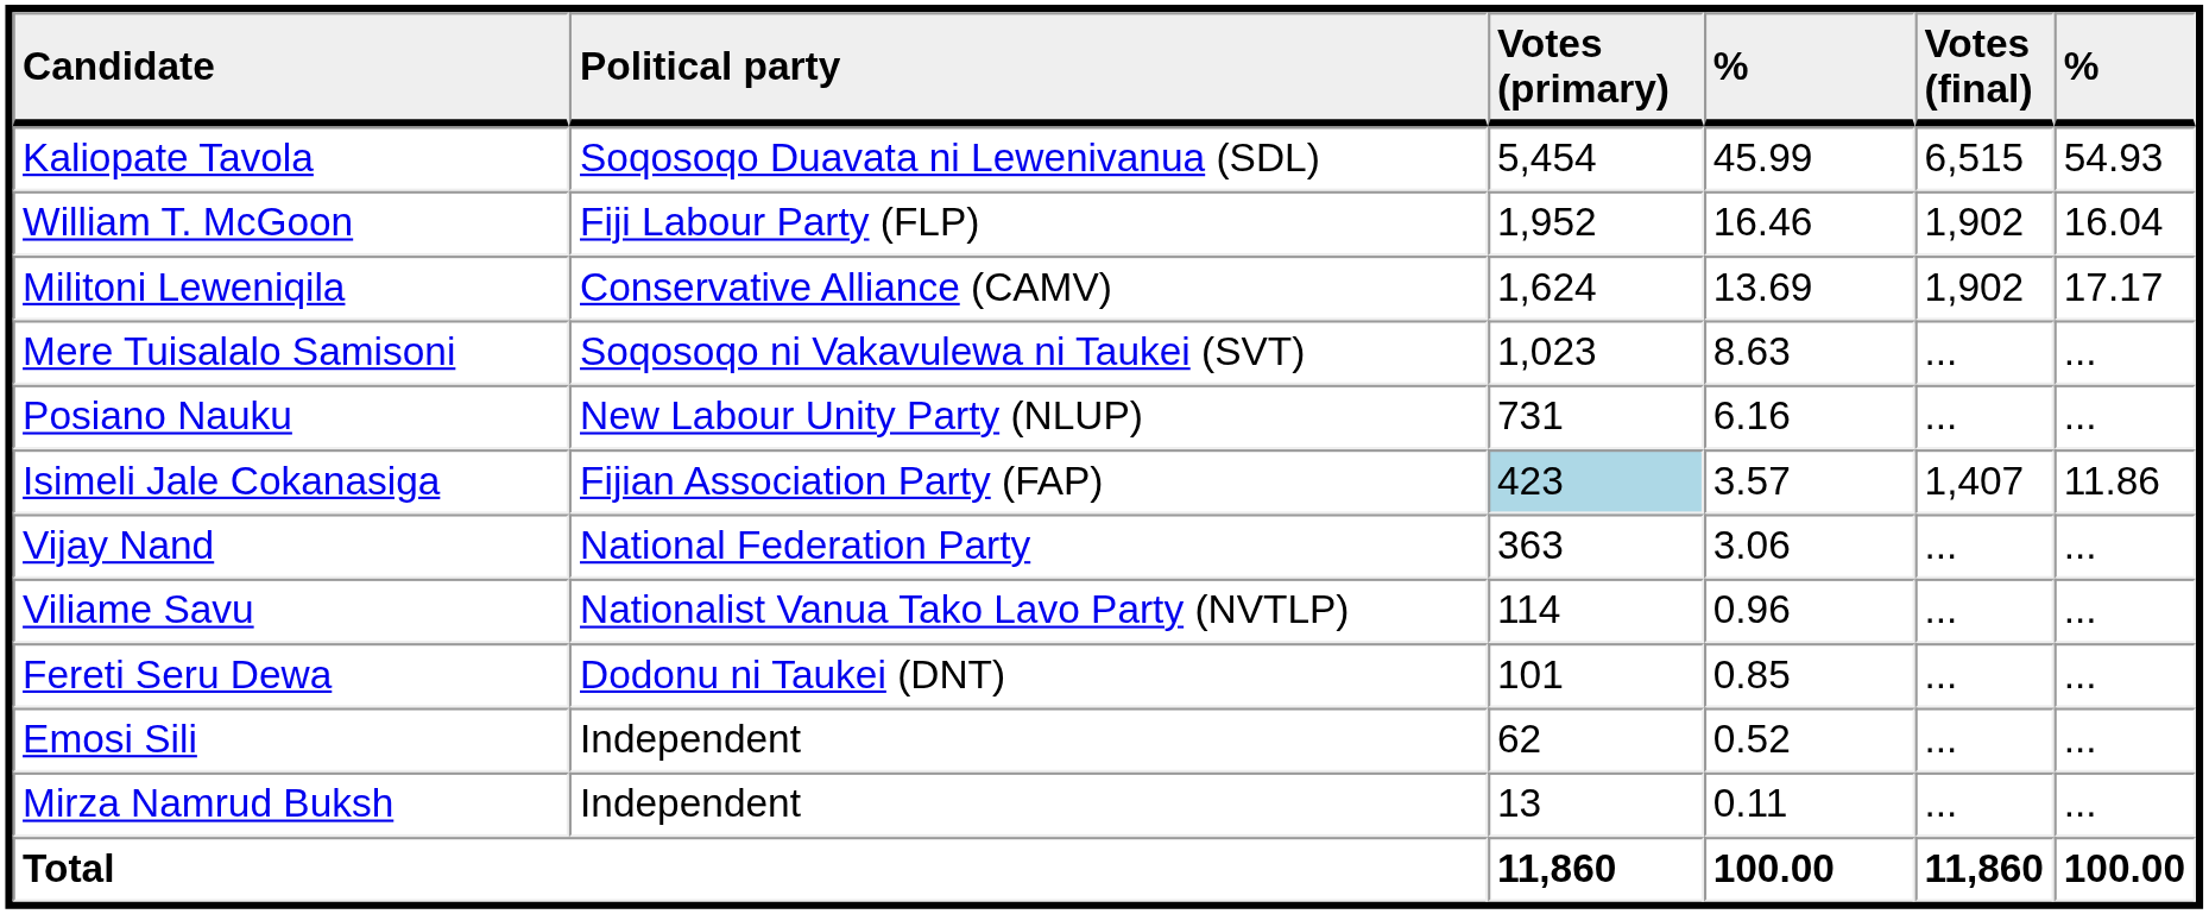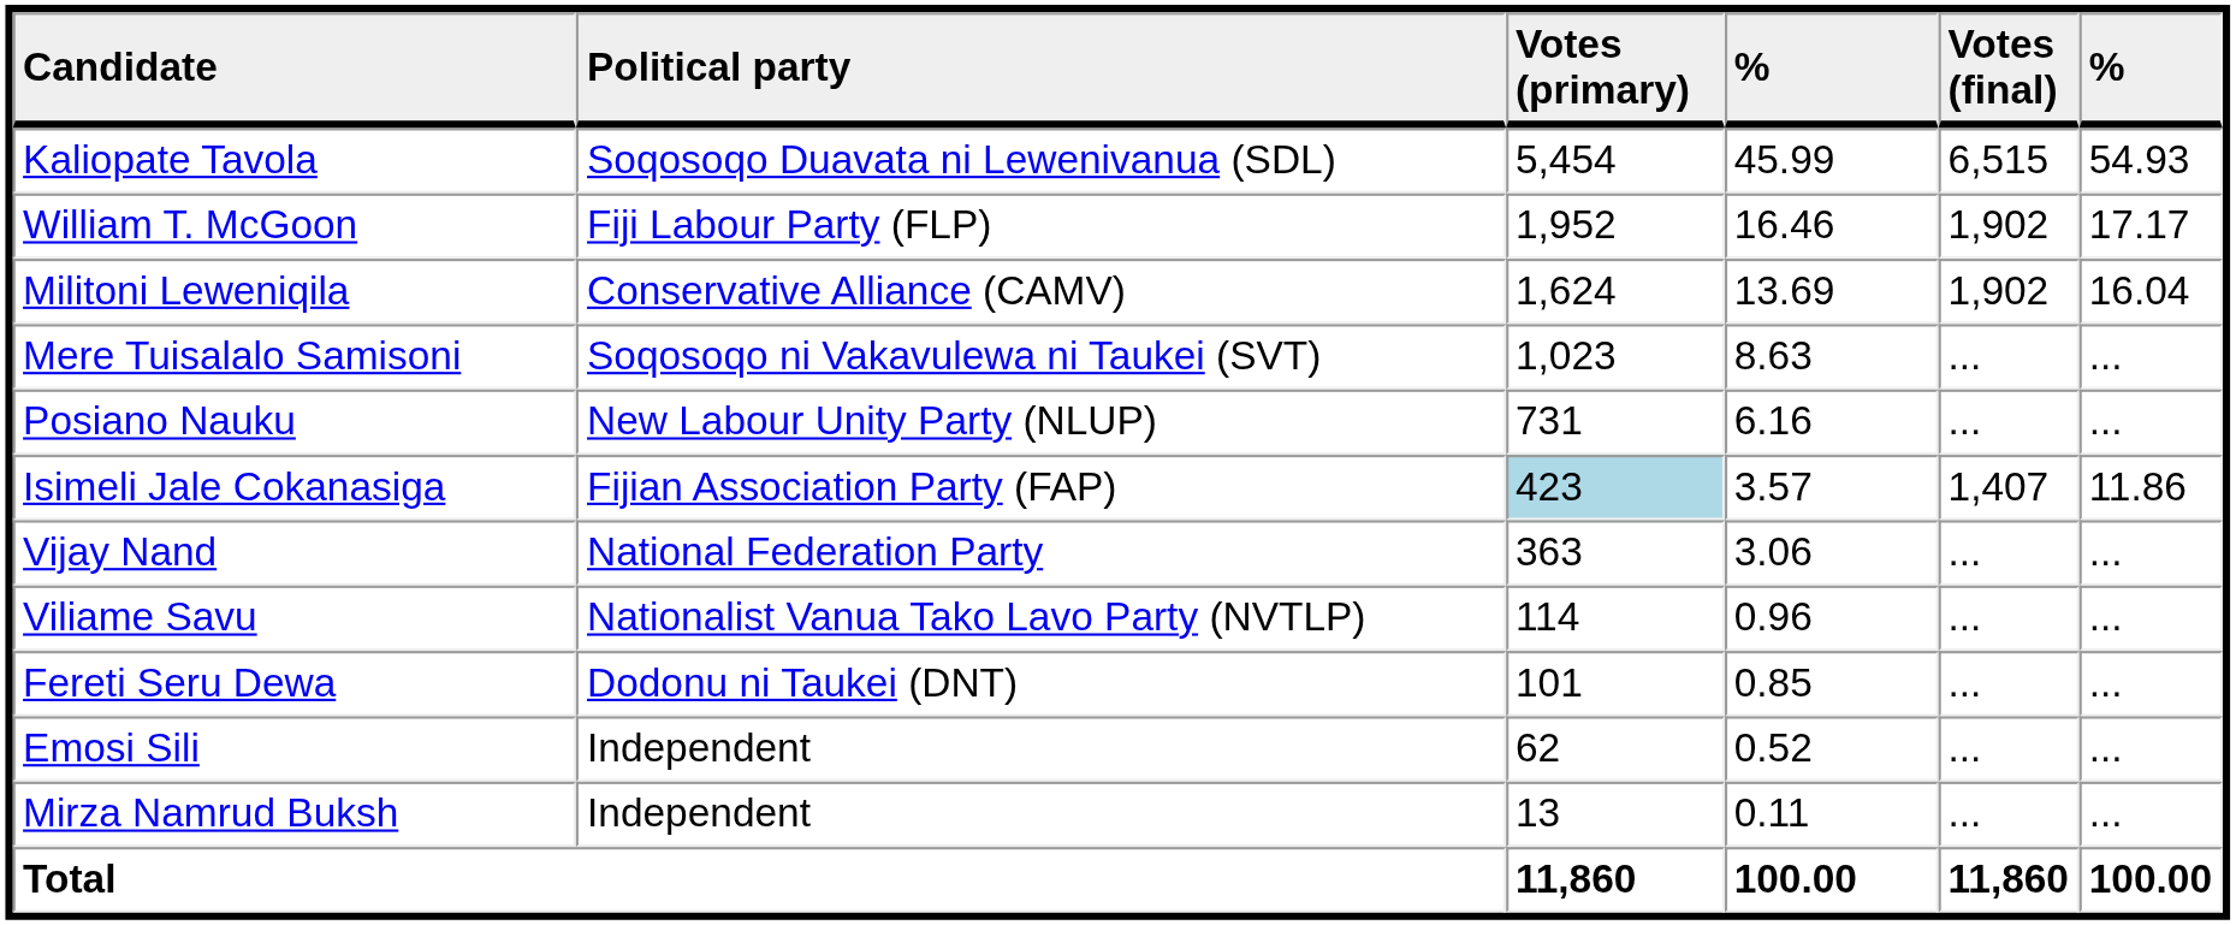 <table table width="70%" border="1" align="center" cellpadding=3 cellspacing=0 style="margin:5px; border:3px solid;">
 <tr>
 <td td width="27%" style="border-bottom:3px solid; background:#efefef;"><strong>Candidate</strong></td>
 <td td width="45%" style="border-bottom:3px solid; background:#efefef;"><strong>Political party</strong></td>
 <td td width="10%" style="border-bottom:3px solid; background:#efefef;"><strong>Votes<br>(primary)</strong></td>
 <td td width="10%" style="border-bottom:3px solid; background:#efefef;"><strong>%</strong></td>
 <td td width="4%" style="border-bottom:3px solid; background:#efefef;"><strong>Votes<br>(final)</strong></td>
 <td td width="4%" style="border-bottom:3px solid; background:#efefef;"><strong>%</strong></td>
 </tr>
 <tr>
 <td><a href='#'>Kaliopate Tavola</a></td>
 <td><a href='#'>Soqosoqo Duavata ni Lewenivanua</a> (SDL)</td>
 <td>5,454</td>
 <td>45.99</td>
 <td>6,515</td>
 <td>54.93</td>
 </tr>
 <tr>
 <td><a href='#'>William T. McGoon</a></td>
 <td><a href='#'>Fiji Labour Party</a> (FLP)</td>
 <td>1,952</td>
 <td>16.46</td>
 <td>1,902</td>
-<td>16.04</td>
+<td>17.17</td>
 </tr>
 <tr>
 <td><a href='#'>Militoni Leweniqila</a></td>
 <td><a href='#'>Conservative Alliance</a> (CAMV)</td>
 <td>1,624</td>
 <td>13.69</td>
 <td>1,902</td>
-<td>17.17</td>
+<td>16.04</td>
 </tr>
 <tr>
 <td><a href='#'>Mere Tuisalalo Samisoni</a></td>
 <td><a href='#'>Soqosoqo ni Vakavulewa ni Taukei</a> (SVT)</td>
 <td>1,023</td>
 <td>8.63</td>
 <td>...</td>
 <td>...</td>
 </tr>
 <tr>
 <td><a href='#'>Posiano Nauku</a></td>
 <td><a href='#'>New Labour Unity Party</a> (NLUP)</td>
 <td>731</td>
 <td>6.16</td>
 <td>...</td>
 <td>...</td>
 </tr>
 <tr>
 <td><a href='#'>Isimeli Jale Cokanasiga</a></td>
 <td><a href='#'>Fijian Association Party</a> (FAP)</td>
 <td style="background: lightblue;">423</td>
 <td>3.57</td>
 <td>1,407</td>
 <td>11.86</td>
 </tr>
 <tr>
 <td><a href='#'>Vijay Nand</a></td>
 <td><a href='#'>National Federation Party</a></td>
 <td>363</td>
 <td>3.06</td>
 <td>...</td>
 <td>...</td>
 </tr>
 <tr>
 <td><a href='#'>Viliame Savu</a></td>
 <td><a href='#'>Nationalist Vanua Tako Lavo Party</a> (NVTLP)</td>
 <td>114</td>
 <td>0.96</td>
 <td>...</td>
 <td>...</td>
 </tr>
 <tr>
 <td><a href='#'>Fereti Seru Dewa</a></td>
 <td><a href='#'>Dodonu ni Taukei</a> (DNT)</td>
 <td>101</td>
 <td>0.85</td>
 <td>...</td>
 <td>...</td>
 </tr>
 <tr>
 <td><a href='#'>Emosi Sili</a></td>
 <td>Independent</td>
 <td>62</td>
 <td>0.52</td>
 <td>...</td>
 <td>...</td>
 </tr>
 <tr>
 <td><a href='#'>Mirza Namrud Buksh</a></td>
 <td>Independent</td>
 <td>13</td>
 <td>0.11</td>
 <td>...</td>
 <td>...</td>
 </tr>
 <tr>
 <td colspan=2><strong>Total</strong></td>
 <td><strong>11,860</strong></td>
 <td><strong>100.00</strong></td>
 <td><strong>11,860</strong></td>
 <td><strong>100.00</strong></td>
 </tr>
 <tr>
 </tr>
 </table>
